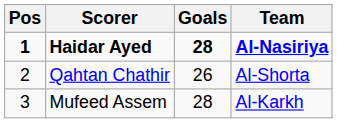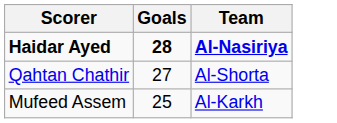 <table class="wikitable">
 <tr>
-<th>Pos</th>
 <th>Scorer</th>
 <th>Goals</th>
 <th>Team</th>
 </tr>
 <tr>
-<td align=center><strong>1</strong></td>
 <td><strong>Haidar Ayed</strong></td>
 <td align=center><strong>28</strong></td>
 <td><strong><a href='#'>Al-Nasiriya</a></strong></td>
 </tr>
 <tr>
-<td align=center>2</td>
 <td><a href='#'>Qahtan Chathir</a></td>
-<td align=center>26</td>
+<td align=center>27</td>
 <td><a href='#'>Al-Shorta</a></td>
 </tr>
 <tr>
-<td align=center>3</td>
 <td>Mufeed Assem</td>
-<td align=center>28</td>
+<td align=center>25</td>
 <td><a href='#'>Al-Karkh</a></td>
 </tr>
 </table>
